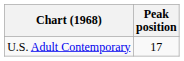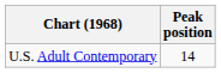 <table class="wikitable">
 <tr>
 <th>Chart (1968)</th>
 <th>Peak<br>position</th>
 </tr>
 <tr>
 <td>U.S. <a href='#'>Adult Contemporary</a></td>
-<td align="center">17</td>
+<td align="center">14</td>
 </tr>
 </table>
